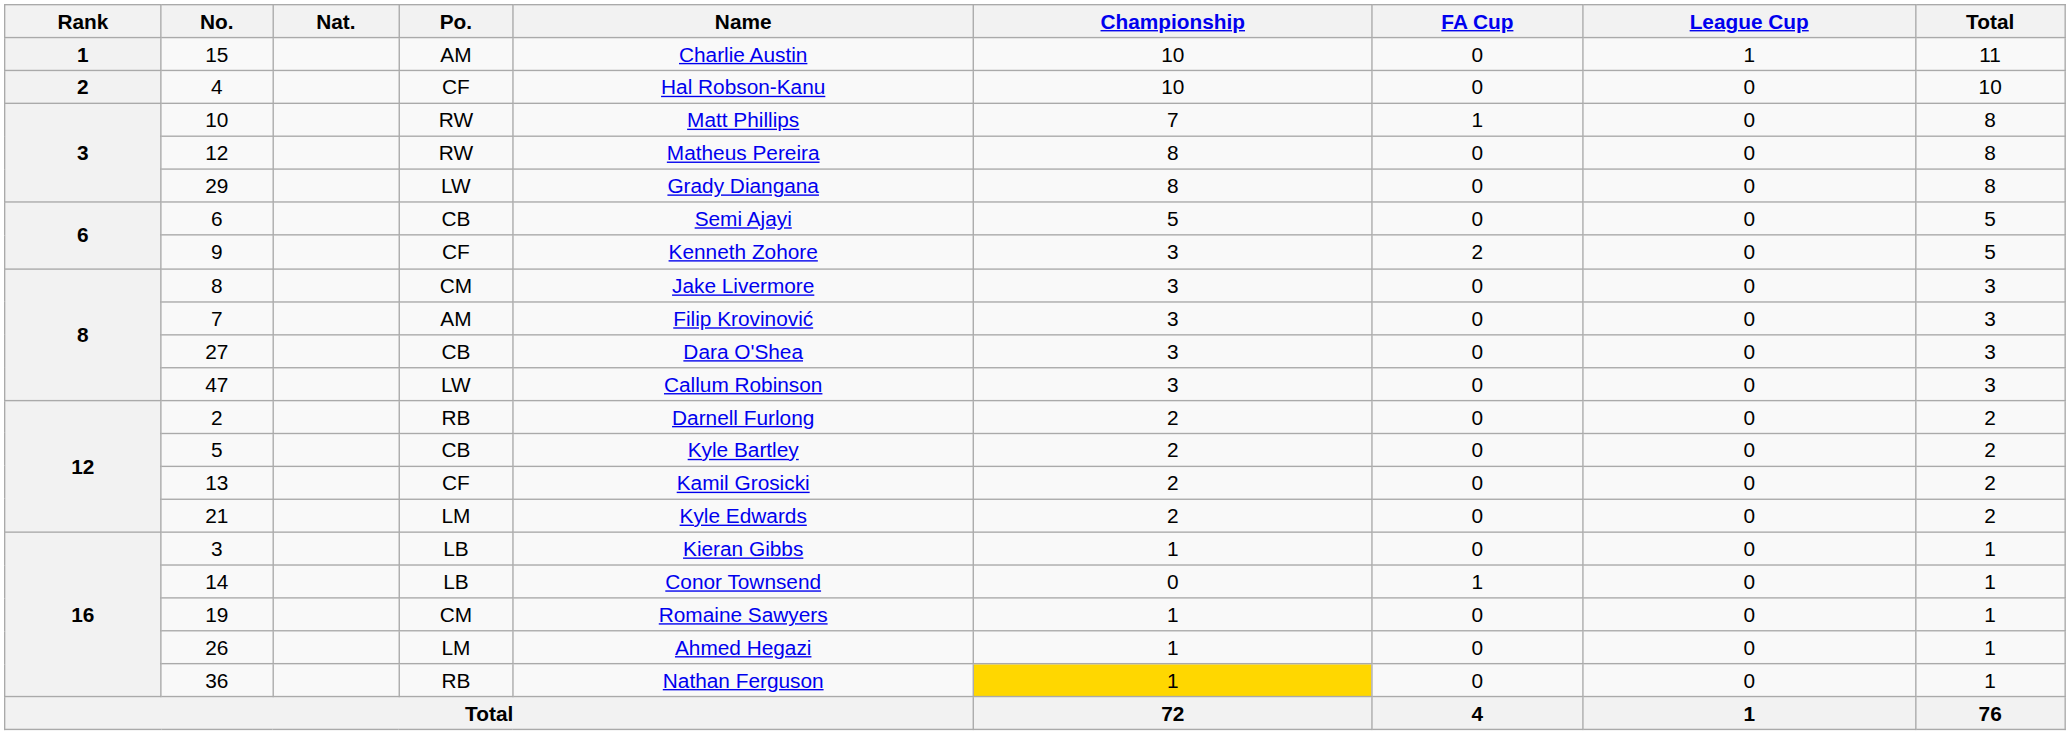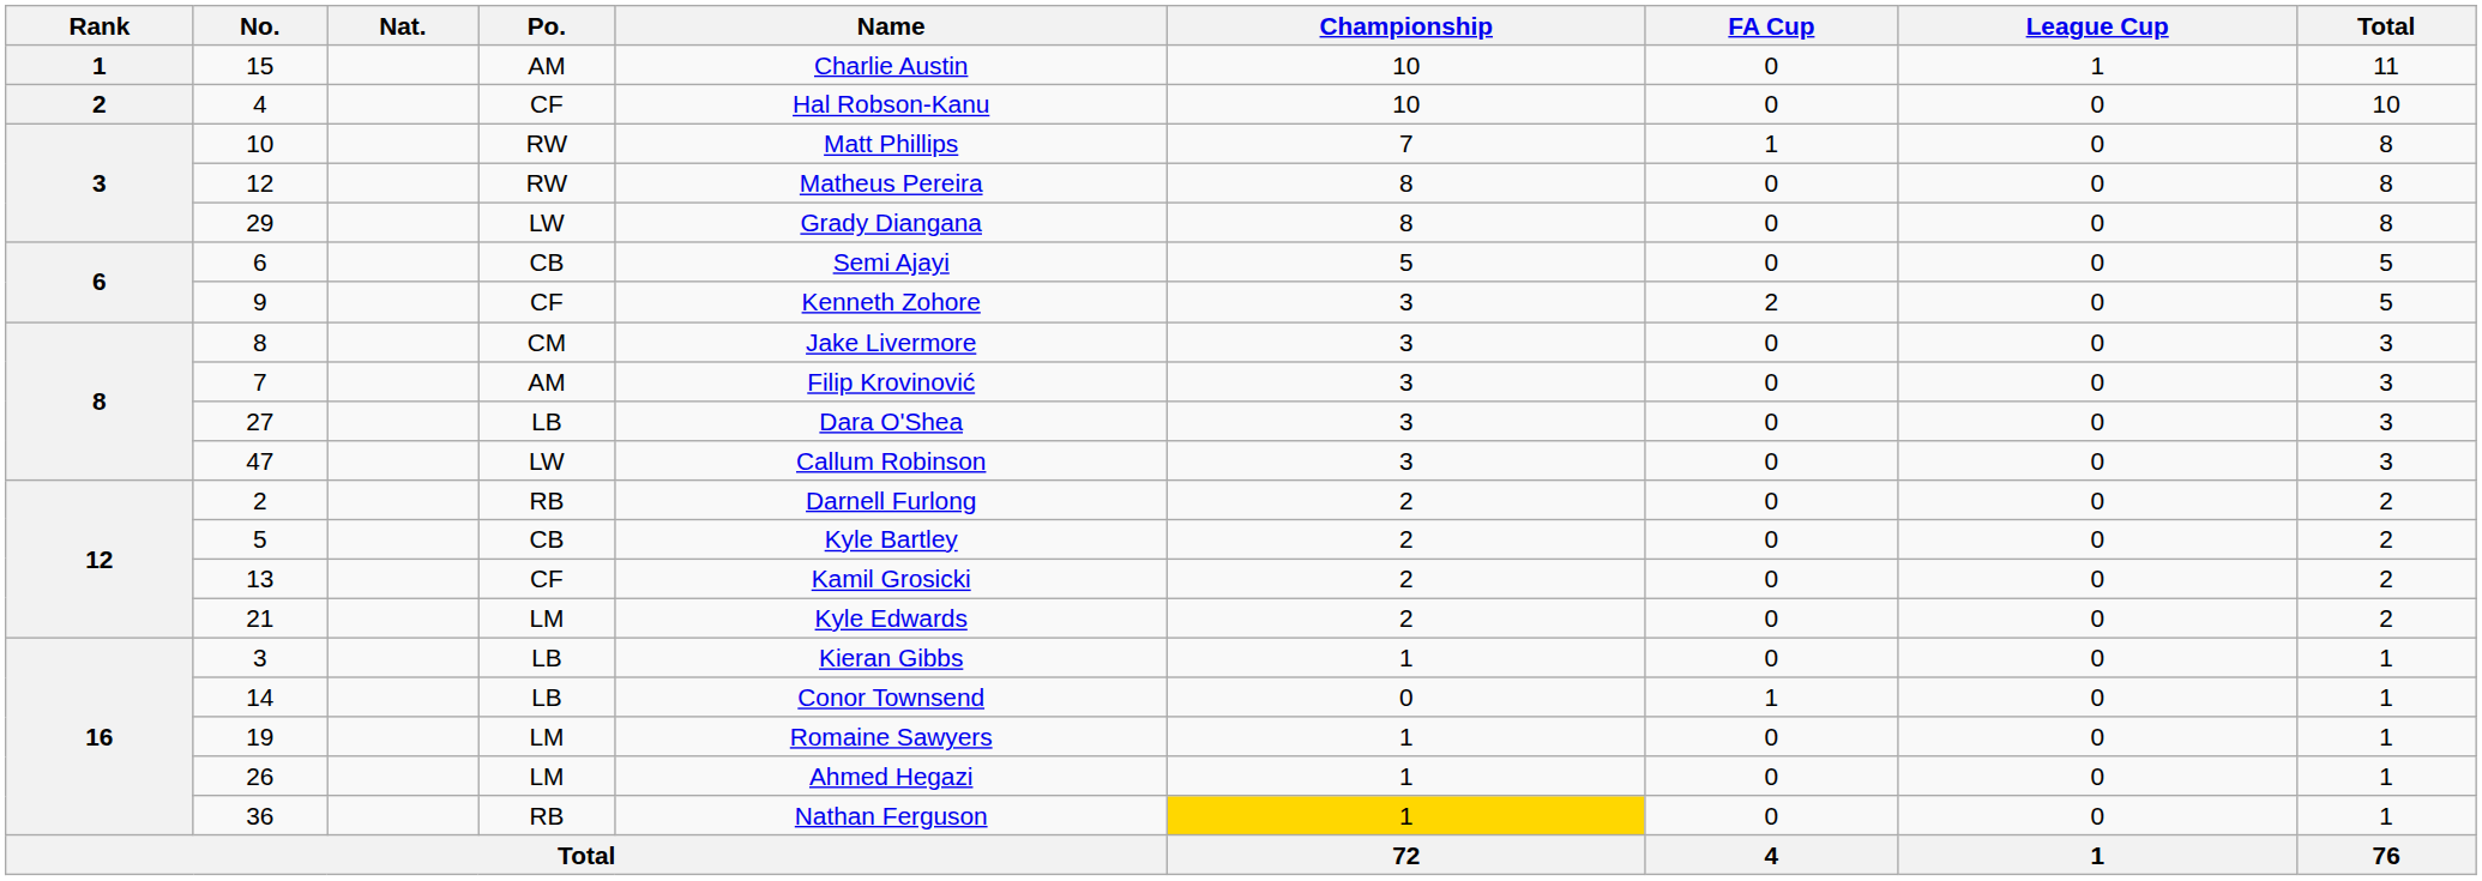 <table class="wikitable" style="text-align:center; font-size:95%; width:95%;">
 <tr>
 <th>Rank</th>
 <th>No.</th>
 <th>Nat.</th>
 <th>Po.</th>
 <th>Name</th>
 <th><a href='#'>Championship</a></th>
 <th><a href='#'>FA Cup</a></th>
 <th><a href='#'>League Cup</a></th>
 <th>Total</th>
 </tr>
 <tr>
 <th rowspan=1>1</th>
 <td>15</td>
 <td></td>
 <td>AM</td>
 <td><a href='#'>Charlie Austin</a></td>
 <td>10</td>
 <td>0</td>
 <td>1</td>
 <td>11</td>
 </tr>
 <tr>
 <th rowspan=1>2</th>
 <td>4</td>
 <td></td>
 <td>CF</td>
 <td><a href='#'>Hal Robson-Kanu</a></td>
 <td>10</td>
 <td>0</td>
 <td>0</td>
 <td>10</td>
 </tr>
 <tr>
 <th rowspan=3>3</th>
 <td>10</td>
 <td></td>
 <td>RW</td>
 <td><a href='#'>Matt Phillips</a></td>
 <td>7</td>
 <td>1</td>
 <td>0</td>
 <td>8</td>
 </tr>
 <tr>
 <td>12</td>
 <td></td>
 <td>RW</td>
 <td><a href='#'>Matheus Pereira</a></td>
 <td>8</td>
 <td>0</td>
 <td>0</td>
 <td>8</td>
 </tr>
 <tr>
 <td>29</td>
 <td></td>
 <td>LW</td>
 <td><a href='#'>Grady Diangana</a></td>
 <td>8</td>
 <td>0</td>
 <td>0</td>
 <td>8</td>
 </tr>
 <tr>
 <th rowspan=2>6</th>
 <td>6</td>
 <td></td>
 <td>CB</td>
 <td><a href='#'>Semi Ajayi</a></td>
 <td>5</td>
 <td>0</td>
 <td>0</td>
 <td>5</td>
 </tr>
 <tr>
 <td>9</td>
 <td></td>
 <td>CF</td>
 <td><a href='#'>Kenneth Zohore</a></td>
 <td>3</td>
 <td>2</td>
 <td>0</td>
 <td>5</td>
 </tr>
 <tr>
 <th rowspan=4>8</th>
 <td>8</td>
 <td></td>
 <td>CM</td>
 <td><a href='#'>Jake Livermore</a></td>
 <td>3</td>
 <td>0</td>
 <td>0</td>
 <td>3</td>
 </tr>
 <tr>
 <td>7</td>
 <td></td>
 <td>AM</td>
 <td><a href='#'>Filip Krovinović</a></td>
 <td>3</td>
 <td>0</td>
 <td>0</td>
 <td>3</td>
 </tr>
 <tr>
 <td>27</td>
 <td></td>
-<td>CB</td>
+<td>LB</td>
 <td><a href='#'>Dara O'Shea</a></td>
 <td>3</td>
 <td>0</td>
 <td>0</td>
 <td>3</td>
 </tr>
 <tr>
 <td>47</td>
 <td></td>
 <td>LW</td>
 <td><a href='#'>Callum Robinson</a></td>
 <td>3</td>
 <td>0</td>
 <td>0</td>
 <td>3</td>
 </tr>
 <tr>
 <th rowspan=4>12</th>
 <td>2</td>
 <td></td>
 <td>RB</td>
 <td><a href='#'>Darnell Furlong</a></td>
 <td>2</td>
 <td>0</td>
 <td>0</td>
 <td>2</td>
 </tr>
 <tr>
 <td>5</td>
 <td></td>
 <td>CB</td>
 <td><a href='#'>Kyle Bartley</a></td>
 <td>2</td>
 <td>0</td>
 <td>0</td>
 <td>2</td>
 </tr>
 <tr>
 <td>13</td>
 <td></td>
 <td>CF</td>
 <td><a href='#'>Kamil Grosicki</a></td>
 <td>2</td>
 <td>0</td>
 <td>0</td>
 <td>2</td>
 </tr>
 <tr>
 <td>21</td>
 <td></td>
 <td>LM</td>
 <td><a href='#'>Kyle Edwards</a></td>
 <td>2</td>
 <td>0</td>
 <td>0</td>
 <td>2</td>
 </tr>
 <tr>
 <th rowspan=5>16</th>
 <td>3</td>
 <td></td>
 <td>LB</td>
 <td><a href='#'>Kieran Gibbs</a></td>
 <td>1</td>
 <td>0</td>
 <td>0</td>
 <td>1</td>
 </tr>
 <tr>
 <td>14</td>
 <td></td>
 <td>LB</td>
 <td><a href='#'>Conor Townsend</a></td>
 <td>0</td>
 <td>1</td>
 <td>0</td>
 <td>1</td>
 </tr>
 <tr>
 <td>19</td>
 <td></td>
-<td>CM</td>
+<td>LM</td>
 <td><a href='#'>Romaine Sawyers</a></td>
 <td>1</td>
 <td>0</td>
 <td>0</td>
 <td>1</td>
 </tr>
 <tr>
 <td>26</td>
 <td></td>
 <td>LM</td>
 <td><a href='#'>Ahmed Hegazi</a></td>
 <td>1</td>
 <td>0</td>
 <td>0</td>
 <td>1</td>
 </tr>
 <tr>
 <td>36</td>
 <td></td>
 <td>RB</td>
 <td><a href='#'>Nathan Ferguson</a></td>
 <td style="background: gold;">1</td>
 <td>0</td>
 <td>0</td>
 <td>1</td>
 </tr>
 <tr>
 <th colspan=5>Total</th>
 <th>72</th>
 <th>4</th>
 <th>1</th>
 <th>76</th>
 </tr>
 </table>
